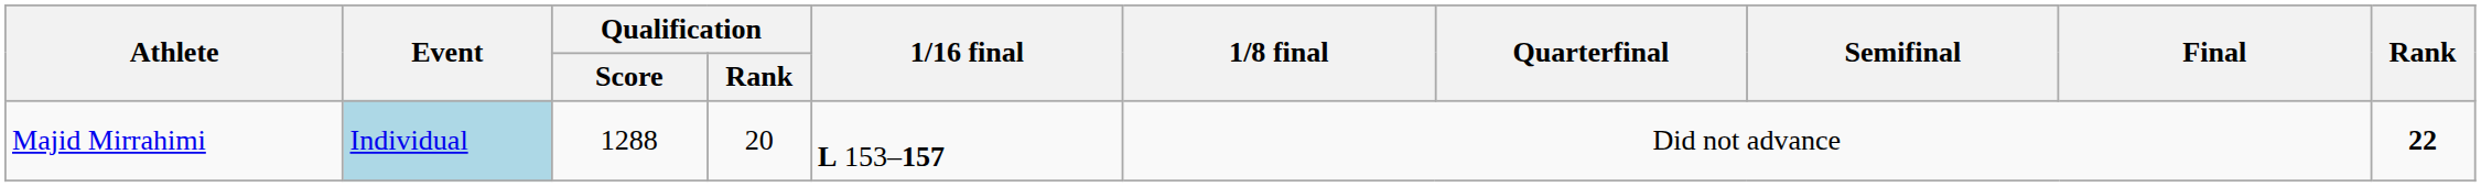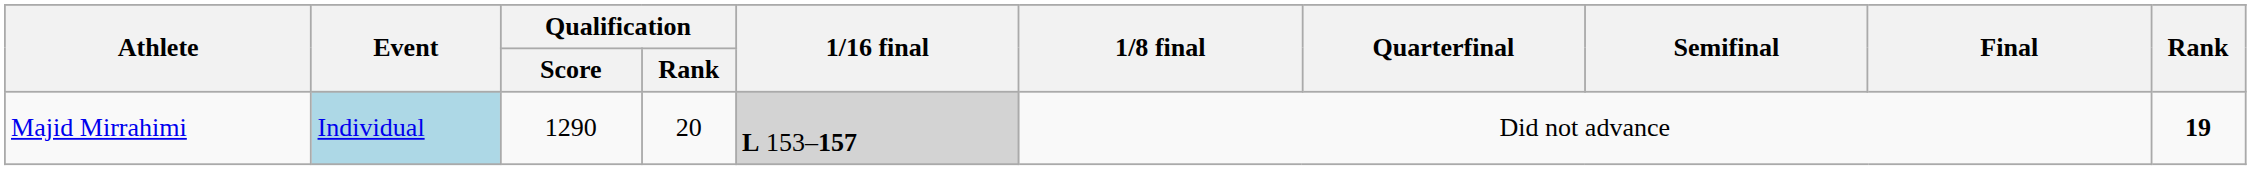 <table class="wikitable" width="98%" style="text-align:left; font-size:90%">
 <tr>
 <th rowspan="2" width="13%">Athlete</th>
 <th rowspan="2" width="8%">Event</th>
 <th colspan="2">Qualification</th>
 <th rowspan="2" width="12%">1/16 final</th>
 <th rowspan="2" width="12%">1/8 final</th>
 <th rowspan="2" width="12%">Quarterfinal</th>
 <th rowspan="2" width="12%">Semifinal</th>
 <th rowspan="2" width="12%">Final</th>
 <th rowspan="2" width="4%">Rank</th>
 </tr>
 <tr>
 <th width="6%">Score</th>
 <th width="4%">Rank</th>
 </tr>
 <tr>
 <td><a href='#'>Majid Mirrahimi</a></td>
 <td style="background: lightblue;"><a href='#'>Individual</a></td>
-<td align="center">1288</td>
+<td align="center">1290</td>
 <td align="center">20 <strong></strong></td>
-<td><br><strong>L</strong> 153–<strong>157</strong></td>
+<td style="background: lightgrey;"><br><strong>L</strong> 153–<strong>157</strong></td>
 <td colspan=4 align=center>Did not advance</td>
-<td align="center"><strong>22</strong></td>
+<td align="center"><strong>19</strong></td>
 </tr>
 </table>
